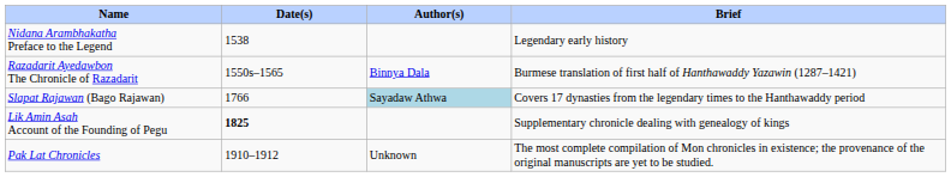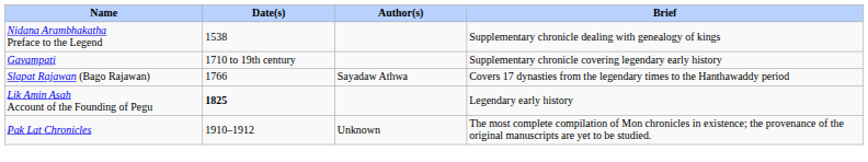 <table width=100% class="wikitable sortable" border="1">
 <tr>
 <th style="background-color:#B9D1FF" width=15%>Name</th>
 <th style="background-color:#B9D1FF" width=10%>Date(s)</th>
 <th style="background-color:#B9D1FF" width=10%>Author(s)</th>
 <th style="background-color:#B9D1FF" width=30%>Brief</th>
 </tr>
 <tr>
 <td><em><a href='#'>Nidana Arambhakatha</a></em> <br> Preface to the Legend</td>
 <td> 1538</td>
 <td></td>
-<td>Legendary early history</td>
+<td>Supplementary chronicle dealing with genealogy of kings</td>
 </tr>
 <tr>
-<td><em><a href='#'>Razadarit Ayedawbon</a></em> <br> The Chronicle of <a href='#'>Razadarit</a></td>
-<td> 1550s–1565</td>
-<td><a href='#'>Binnya Dala</a></td>
-<td>Burmese translation of first half of <em>Hanthawaddy Yazawin</em> (1287–1421)</td>
+<td><em><a href='#'>Gavampati</a></em></td>
+<td> 1710 to 19th century</td>
+<td></td>
+<td>Supplementary chronicle covering legendary early history</td>
 </tr>
 <tr>
 <td><em><a href='#'>Slapat Rajawan</a></em> (Bago Rajawan)</td>
 <td>1766</td>
-<td style="background: lightblue;">Sayadaw Athwa</td>
+<td>Sayadaw Athwa</td>
 <td>Covers 17 dynasties from the legendary times to the Hanthawaddy period</td>
 </tr>
 <tr>
 <td><em><a href='#'>Lik Amin Asah</a></em> <br> Account of the Founding of Pegu</td>
 <td><strong>1825</strong></td>
 <td></td>
-<td>Supplementary chronicle dealing with genealogy of kings</td>
+<td>Legendary early history</td>
 </tr>
 <tr>
 <td><em><a href='#'>Pak Lat Chronicles</a></em></td>
 <td>1910–1912</td>
 <td>Unknown</td>
 <td>The most complete compilation of Mon chronicles in existence; the provenance of the original manuscripts are yet to be studied.</td>
 </tr>
 </table>
